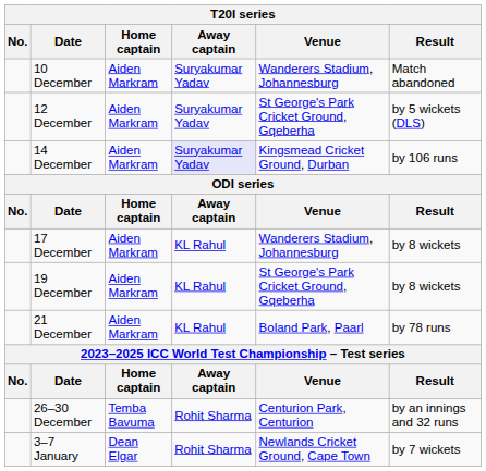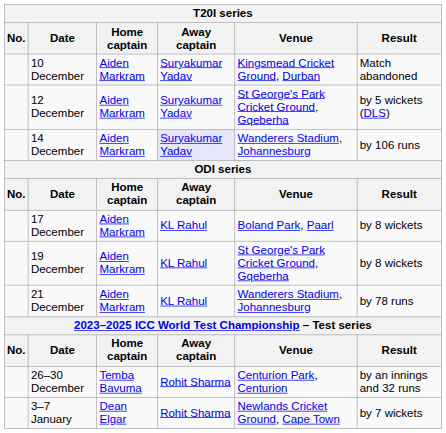 <table class="wikitable">
 <tr>
 <th colspan="9">T20I series</th>
 </tr>
 <tr>
 <th>No.</th>
 <th>Date</th>
 <th>Home captain</th>
 <th>Away captain</th>
 <th>Venue</th>
 <th>Result</th>
 </tr>
 <tr>
 <td></td>
 <td>10 December</td>
 <td><a href='#'>Aiden Markram</a></td>
 <td><a href='#'>Suryakumar Yadav</a></td>
-<td><a href='#'>Wanderers Stadium</a>, <a href='#'>Johannesburg</a></td>
+<td><a href='#'>Kingsmead Cricket Ground</a>, <a href='#'>Durban</a></td>
 <td>Match abandoned</td>
 </tr>
 <tr>
 <td></td>
 <td>12 December</td>
 <td><a href='#'>Aiden Markram</a></td>
 <td><a href='#'>Suryakumar Yadav</a></td>
 <td><a href='#'>St George's Park Cricket Ground</a>, <a href='#'>Gqeberha</a></td>
 <td> by 5 wickets (<a href='#'>DLS</a>)</td>
 </tr>
 <tr>
 <td></td>
 <td>14 December</td>
 <td><a href='#'>Aiden Markram</a></td>
 <td style="background: lavender;"><a href='#'>Suryakumar Yadav</a></td>
-<td><a href='#'>Kingsmead Cricket Ground</a>, <a href='#'>Durban</a></td>
+<td><a href='#'>Wanderers Stadium</a>, <a href='#'>Johannesburg</a></td>
 <td> by 106 runs</td>
 </tr>
 <tr>
 <th colspan="9">ODI series</th>
 </tr>
 <tr>
 <th>No.</th>
 <th>Date</th>
 <th>Home captain</th>
 <th>Away captain</th>
 <th>Venue</th>
 <th>Result</th>
 </tr>
 <tr>
 <td></td>
 <td>17 December</td>
 <td><a href='#'>Aiden Markram</a></td>
 <td><a href='#'>KL Rahul</a></td>
-<td><a href='#'>Wanderers Stadium</a>, <a href='#'>Johannesburg</a></td>
+<td><a href='#'>Boland Park</a>, <a href='#'>Paarl</a></td>
 <td> by 8 wickets</td>
 </tr>
 <tr>
 <td></td>
 <td>19 December</td>
 <td><a href='#'>Aiden Markram</a></td>
 <td><a href='#'>KL Rahul</a></td>
 <td><a href='#'>St George's Park Cricket Ground</a>, <a href='#'>Gqeberha</a></td>
 <td> by 8 wickets</td>
 </tr>
 <tr>
 <td></td>
 <td>21 December</td>
 <td><a href='#'>Aiden Markram</a></td>
 <td><a href='#'>KL Rahul</a></td>
-<td><a href='#'>Boland Park</a>, <a href='#'>Paarl</a></td>
+<td><a href='#'>Wanderers Stadium</a>, <a href='#'>Johannesburg</a></td>
 <td> by 78 runs</td>
 </tr>
 <tr>
 <th colspan="9"><a href='#'>2023–2025 ICC World Test Championship</a> – Test series</th>
 </tr>
 <tr>
 <th>No.</th>
 <th>Date</th>
 <th>Home captain</th>
 <th>Away captain</th>
 <th>Venue</th>
 <th>Result</th>
 </tr>
 <tr>
 <td></td>
 <td>26–30 December</td>
 <td><a href='#'>Temba Bavuma</a></td>
 <td><a href='#'>Rohit Sharma</a></td>
 <td><a href='#'>Centurion Park</a>, <a href='#'>Centurion</a></td>
 <td> by an innings and 32 runs</td>
 </tr>
 <tr>
 <td></td>
 <td>3–7 January</td>
 <td><a href='#'>Dean Elgar</a></td>
 <td><a href='#'>Rohit Sharma</a></td>
 <td><a href='#'>Newlands Cricket Ground</a>, <a href='#'>Cape Town</a></td>
 <td> by 7 wickets</td>
 </tr>
 </table>
